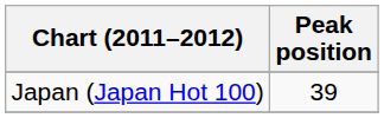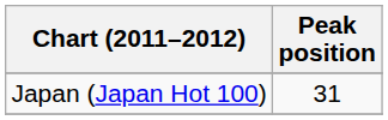 <table class="wikitable sortable">
 <tr>
 <th scope="col">Chart (2011–2012)</th>
 <th scope="col">Peak<br>position</th>
 </tr>
 <tr>
 </tr>
 <tr>
 </tr>
 <tr>
 </tr>
 <tr>
 <td>Japan (<a href='#'>Japan Hot 100</a>)</td>
-<td style="text-align:center;">39</td>
+<td style="text-align:center;">31</td>
 </tr>
 <tr>
 </tr>
 <tr>
 </tr>
 <tr>
 </tr>
 </table>
